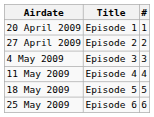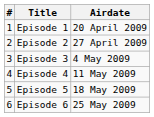 <table class="wikitable sortable">
 <tr>
+<th>#</th>
+<th>Title</th>
 <th>Airdate</th>
-<th>Title</th>
-<th>#</th>
 </tr>
 <tr>
+<td>1</td>
+<td>Episode 1</td>
 <td>20 April 2009</td>
-<td>Episode 1</td>
-<td>1</td>
 </tr>
 <tr>
+<td>2</td>
+<td>Episode 2</td>
 <td>27 April 2009</td>
-<td>Episode 2</td>
-<td>2</td>
 </tr>
 <tr>
+<td>3</td>
+<td>Episode 3</td>
 <td>4 May 2009</td>
-<td>Episode 3</td>
-<td>3</td>
 </tr>
 <tr>
+<td>4</td>
+<td>Episode 4</td>
 <td>11 May 2009</td>
-<td>Episode 4</td>
-<td>4</td>
 </tr>
 <tr>
+<td>5</td>
+<td>Episode 5</td>
 <td>18 May 2009</td>
-<td>Episode 5</td>
-<td>5</td>
 </tr>
 <tr>
+<td>6</td>
+<td>Episode 6</td>
 <td>25 May 2009</td>
-<td>Episode 6</td>
-<td>6</td>
 </tr>
 </table>
